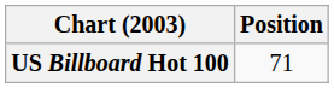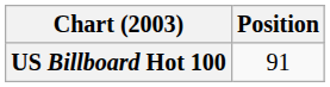 <table class="wikitable sortable plainrowheaders" style="text-align:center">
 <tr>
 <th scope="col">Chart (2003)</th>
 <th scope="col">Position</th>
 </tr>
 <tr>
 <th scope="row">US <em>Billboard</em> Hot 100</th>
-<td>71</td>
+<td>91</td>
 </tr>
 </table>
